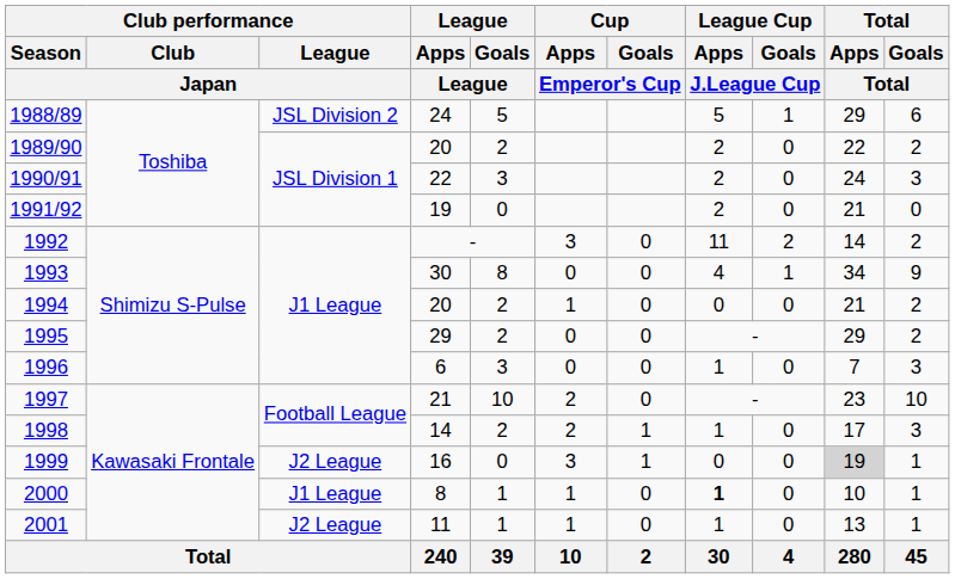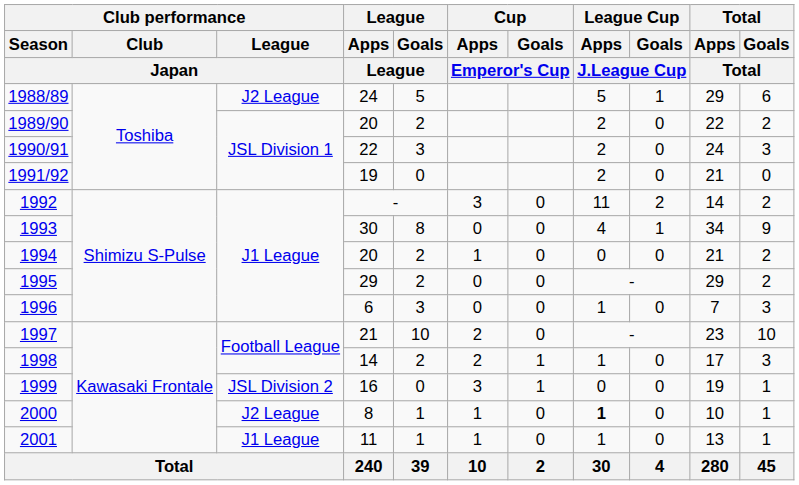 <table class="wikitable" style="text-align:center;">
 <tr>
 <th colspan=3>Club performance</th>
 <th colspan=2>League</th>
 <th colspan=2>Cup</th>
 <th colspan=2>League Cup</th>
 <th colspan=2>Total</th>
 </tr>
 <tr>
 <th>Season</th>
 <th>Club</th>
 <th>League</th>
 <th>Apps</th>
 <th>Goals</th>
 <th>Apps</th>
 <th>Goals</th>
 <th>Apps</th>
 <th>Goals</th>
 <th>Apps</th>
 <th>Goals</th>
 </tr>
 <tr>
 <th colspan=3>Japan</th>
 <th colspan=2>League</th>
 <th colspan=2><a href='#'>Emperor's Cup</a></th>
 <th colspan=2><a href='#'>J.League Cup</a></th>
 <th colspan=2>Total</th>
 </tr>
 <tr>
 <td><a href='#'>1988/89</a></td>
 <td rowspan="4"><a href='#'>Toshiba</a></td>
-<td><a href='#'>JSL Division 2</a></td>
+<td><a href='#'>J2 League</a></td>
 <td>24</td>
 <td>5</td>
 <td></td>
 <td></td>
 <td>5</td>
 <td>1</td>
 <td>29</td>
 <td>6</td>
 </tr>
 <tr>
 <td><a href='#'>1989/90</a></td>
 <td rowspan="3"><a href='#'>JSL Division 1</a></td>
 <td>20</td>
 <td>2</td>
 <td></td>
 <td></td>
 <td>2</td>
 <td>0</td>
 <td>22</td>
 <td>2</td>
 </tr>
 <tr>
 <td><a href='#'>1990/91</a></td>
 <td>22</td>
 <td>3</td>
 <td></td>
 <td></td>
 <td>2</td>
 <td>0</td>
 <td>24</td>
 <td>3</td>
 </tr>
 <tr>
 <td><a href='#'>1991/92</a></td>
 <td>19</td>
 <td>0</td>
 <td></td>
 <td></td>
 <td>2</td>
 <td>0</td>
 <td>21</td>
 <td>0</td>
 </tr>
 <tr>
 <td><a href='#'>1992</a></td>
 <td rowspan="5"><a href='#'>Shimizu S-Pulse</a></td>
 <td rowspan="5"><a href='#'>J1 League</a></td>
 <td colspan="2">-</td>
 <td>3</td>
 <td>0</td>
 <td>11</td>
 <td>2</td>
 <td>14</td>
 <td>2</td>
 </tr>
 <tr>
 <td><a href='#'>1993</a></td>
 <td>30</td>
 <td>8</td>
 <td>0</td>
 <td>0</td>
 <td>4</td>
 <td>1</td>
 <td>34</td>
 <td>9</td>
 </tr>
 <tr>
 <td><a href='#'>1994</a></td>
 <td>20</td>
 <td>2</td>
 <td>1</td>
 <td>0</td>
 <td>0</td>
 <td>0</td>
 <td>21</td>
 <td>2</td>
 </tr>
 <tr>
 <td><a href='#'>1995</a></td>
 <td>29</td>
 <td>2</td>
 <td>0</td>
 <td>0</td>
 <td colspan="2">-</td>
 <td>29</td>
 <td>2</td>
 </tr>
 <tr>
 <td><a href='#'>1996</a></td>
 <td>6</td>
 <td>3</td>
 <td>0</td>
 <td>0</td>
 <td>1</td>
 <td>0</td>
 <td>7</td>
 <td>3</td>
 </tr>
 <tr>
 <td><a href='#'>1997</a></td>
 <td rowspan="5"><a href='#'>Kawasaki Frontale</a></td>
 <td rowspan="2"><a href='#'>Football League</a></td>
 <td>21</td>
 <td>10</td>
 <td>2</td>
 <td>0</td>
 <td colspan="2">-</td>
 <td>23</td>
 <td>10</td>
 </tr>
 <tr>
 <td><a href='#'>1998</a></td>
 <td>14</td>
 <td>2</td>
 <td>2</td>
 <td>1</td>
 <td>1</td>
 <td>0</td>
 <td>17</td>
 <td>3</td>
 </tr>
 <tr>
 <td><a href='#'>1999</a></td>
-<td><a href='#'>J2 League</a></td>
+<td><a href='#'>JSL Division 2</a></td>
 <td>16</td>
 <td>0</td>
 <td>3</td>
 <td>1</td>
 <td>0</td>
 <td>0</td>
-<td style="background: lightgrey;">19</td>
+<td>19</td>
 <td>1</td>
 </tr>
 <tr>
 <td><a href='#'>2000</a></td>
-<td><a href='#'>J1 League</a></td>
+<td><a href='#'>J2 League</a></td>
 <td>8</td>
 <td>1</td>
 <td>1</td>
 <td>0</td>
 <td><strong>1</strong></td>
 <td>0</td>
 <td>10</td>
 <td>1</td>
 </tr>
 <tr>
 <td><a href='#'>2001</a></td>
-<td><a href='#'>J2 League</a></td>
+<td><a href='#'>J1 League</a></td>
 <td>11</td>
 <td>1</td>
 <td>1</td>
 <td>0</td>
 <td>1</td>
 <td>0</td>
 <td>13</td>
 <td>1</td>
 </tr>
 <tr>
 <th colspan=3>Total</th>
 <th>240</th>
 <th>39</th>
 <th>10</th>
 <th>2</th>
 <th>30</th>
 <th>4</th>
 <th>280</th>
 <th>45</th>
 </tr>
 </table>
